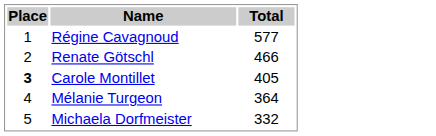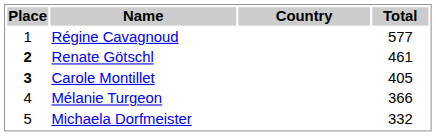 <table border="0" style="border: 1px solid #999; background-color:#FFFFFF; text-align:left; font-size:86%; line-height:15px;">
 <tr align="center" bgcolor="#CCCCCC">
 <th width=35>Place</th>
 <th width=170>Name</th>
+<th width=120>Country</th>
 <th width=50>Total</th>
 </tr>
 <tr>
 <td align=center>1</td>
 <td><a href='#'>Régine Cavagnoud</a></td>
+<td></td>
 <td align=center>577</td>
 </tr>
 <tr>
-<td align=center>2</td>
+<td align=center><strong>2</strong></td>
 <td><a href='#'>Renate Götschl</a></td>
-<td align=center>466</td>
+<td></td>
+<td align=center>461</td>
 </tr>
 <tr>
 <td align=center><strong>3</strong></td>
 <td><a href='#'>Carole Montillet</a></td>
+<td></td>
 <td align=center>405</td>
 </tr>
 <tr>
 <td align=center>4</td>
 <td><a href='#'>Mélanie Turgeon</a></td>
-<td align=center>364</td>
+<td></td>
+<td align=center>366</td>
 </tr>
 <tr>
 <td align=center>5</td>
 <td><a href='#'>Michaela Dorfmeister</a></td>
+<td></td>
 <td align=center>332</td>
 </tr>
 </table>
